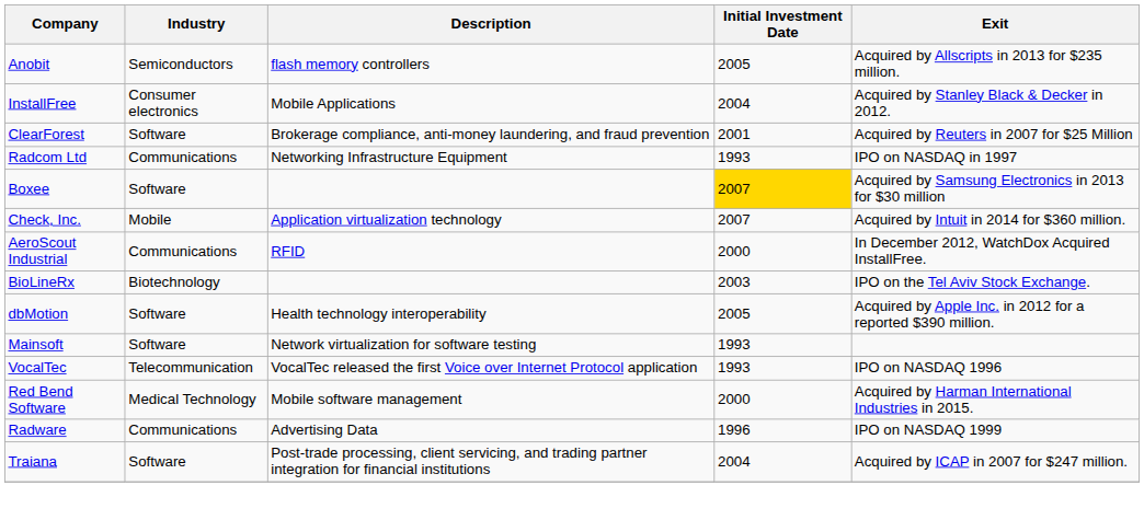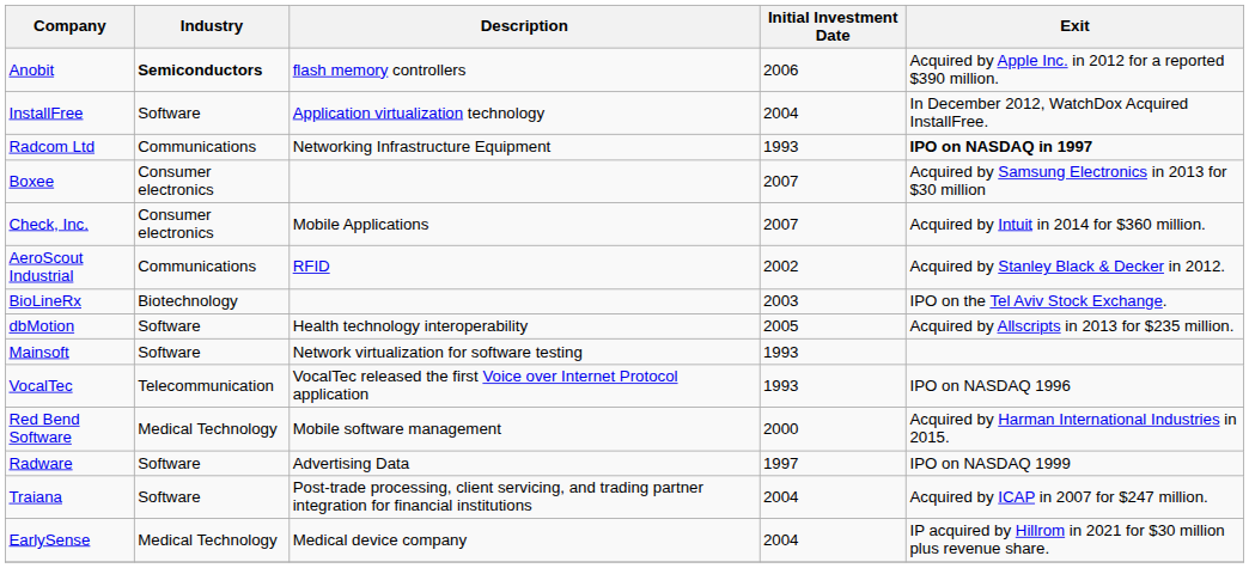 <table class="wikitable sortable">
 <tr>
 <th>Company</th>
 <th>Industry</th>
 <th>Description</th>
 <th>Initial Investment Date</th>
 <th>Exit</th>
 </tr>
 <tr>
 <td><a href='#'>Anobit</a></td>
-<td>Semiconductors</td>
+<td><strong>Semiconductors</strong></td>
 <td><a href='#'>flash memory</a> controllers</td>
-<td>2005</td>
-<td>Acquired by <a href='#'>Allscripts</a> in 2013 for $235 million.</td>
+<td>2006</td>
+<td>Acquired by <a href='#'>Apple Inc.</a> in 2012 for a reported $390 million.</td>
 </tr>
 <tr>
 <td><a href='#'>InstallFree</a></td>
-<td>Consumer electronics</td>
-<td>Mobile Applications</td>
+<td>Software</td>
+<td><a href='#'>Application virtualization</a> technology</td>
 <td>2004</td>
-<td>Acquired by <a href='#'>Stanley Black & Decker</a> in 2012.</td>
-</tr>
-<tr>
-<td><a href='#'>ClearForest</a></td>
-<td>Software</td>
-<td>Brokerage compliance, anti-money laundering, and fraud prevention</td>
-<td>2001</td>
-<td>Acquired by <a href='#'>Reuters</a> in 2007 for $25 Million</td>
+<td>In December 2012, WatchDox Acquired InstallFree.</td>
 </tr>
 <tr>
 <td><a href='#'>Radcom Ltd</a></td>
 <td>Communications</td>
 <td>Networking Infrastructure Equipment</td>
 <td>1993</td>
-<td>IPO on NASDAQ in 1997</td>
+<td><strong>IPO on NASDAQ in 1997</strong></td>
 </tr>
 <tr>
 <td><a href='#'>Boxee</a></td>
-<td>Software</td>
+<td>Consumer electronics</td>
 <td></td>
-<td style="background: gold;">2007</td>
+<td>2007</td>
 <td>Acquired by <a href='#'>Samsung Electronics</a> in 2013 for $30 million</td>
 </tr>
 <tr>
 <td><a href='#'>Check, Inc.</a></td>
-<td>Mobile</td>
-<td><a href='#'>Application virtualization</a> technology</td>
+<td>Consumer electronics</td>
+<td>Mobile Applications</td>
 <td>2007</td>
 <td>Acquired by <a href='#'>Intuit</a> in 2014 for $360 million.</td>
 </tr>
 <tr>
 <td><a href='#'>AeroScout Industrial</a></td>
 <td>Communications</td>
 <td><a href='#'>RFID</a></td>
-<td>2000</td>
-<td>In December 2012, WatchDox Acquired InstallFree.</td>
+<td>2002</td>
+<td>Acquired by <a href='#'>Stanley Black & Decker</a> in 2012.</td>
 </tr>
 <tr>
 <td><a href='#'>BioLineRx</a></td>
 <td>Biotechnology</td>
 <td></td>
 <td>2003</td>
 <td>IPO on the <a href='#'>Tel Aviv Stock Exchange</a>.</td>
 </tr>
 <tr>
 <td><a href='#'>dbMotion</a></td>
 <td>Software</td>
 <td>Health technology interoperability</td>
 <td>2005</td>
-<td>Acquired by <a href='#'>Apple Inc.</a> in 2012 for a reported $390 million.</td>
+<td>Acquired by <a href='#'>Allscripts</a> in 2013 for $235 million.</td>
 </tr>
 <tr>
 <td><a href='#'>Mainsoft</a></td>
 <td>Software</td>
 <td>Network virtualization for software testing</td>
 <td>1993</td>
 <td></td>
 </tr>
 <tr>
 <td><a href='#'>VocalTec</a></td>
 <td>Telecommunication</td>
 <td>VocalTec released the first <a href='#'>Voice over Internet Protocol</a> application</td>
 <td>1993</td>
 <td>IPO on NASDAQ 1996</td>
 </tr>
 <tr>
 <td><a href='#'>Red Bend Software</a></td>
 <td>Medical Technology</td>
 <td>Mobile software management</td>
 <td>2000</td>
 <td>Acquired by <a href='#'>Harman International Industries</a> in 2015.</td>
 </tr>
 <tr>
 <td><a href='#'>Radware</a></td>
-<td>Communications</td>
+<td>Software</td>
 <td>Advertising Data</td>
-<td>1996</td>
+<td>1997</td>
 <td>IPO on NASDAQ 1999</td>
 </tr>
 <tr>
 <td><a href='#'>Traiana</a></td>
 <td>Software</td>
 <td>Post-trade processing, client servicing, and trading partner integration for financial institutions</td>
 <td>2004</td>
 <td>Acquired by <a href='#'>ICAP</a> in 2007 for $247 million.</td>
 </tr>
 <tr>
+<td><a href='#'>EarlySense</a></td>
+<td>Medical Technology</td>
+<td>Medical device company</td>
+<td>2004</td>
+<td>IP acquired by <a href='#'>Hillrom</a> in 2021 for $30 million plus revenue share.</td>
+</tr>
+<tr>
 </tr>
 </table>
